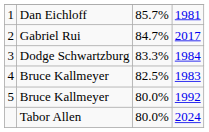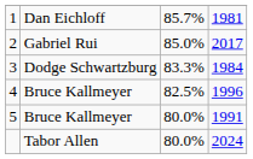 <table class="wikitable">
 <tr>
 </tr>
 <tr>
 <td>1</td>
 <td>Dan Eichloff</td>
 <td><abbr>85.7%</abbr></td>
 <td><a href='#'>1981</a></td>
 </tr>
 <tr>
 <td>2</td>
 <td>Gabriel Rui</td>
-<td><abbr>84.7%</abbr></td>
+<td><abbr>85.0%</abbr></td>
 <td><a href='#'>2017</a></td>
 </tr>
 <tr>
 <td>3</td>
 <td>Dodge Schwartzburg</td>
 <td><abbr>83.3%</abbr></td>
 <td><a href='#'>1984</a></td>
 </tr>
 <tr>
 <td>4</td>
 <td>Bruce Kallmeyer</td>
 <td><abbr>82.5%</abbr></td>
-<td><a href='#'>1983</a></td>
+<td><a href='#'>1996</a></td>
 </tr>
 <tr>
 <td>5</td>
 <td>Bruce Kallmeyer</td>
 <td><abbr>80.0%</abbr></td>
-<td><a href='#'>1992</a></td>
+<td><a href='#'>1991</a></td>
 </tr>
 <tr>
 <td></td>
 <td>Tabor Allen</td>
 <td><abbr>80.0%</abbr></td>
 <td><a href='#'>2024</a></td>
 </tr>
 </table>
